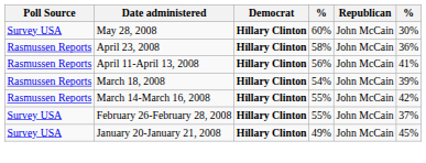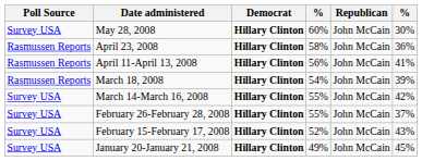 <table class="wikitable">
 <tr valign=bottom>
 <th>Poll Source</th>
 <th>Date administered</th>
 <th>Democrat</th>
 <th>%</th>
 <th>Republican</th>
 <th>%</th>
 </tr>
 <tr>
 <td><a href='#'>Survey USA</a></td>
 <td>May 28, 2008</td>
 <td><strong>Hillary Clinton</strong></td>
 <td>60%</td>
 <td>John McCain</td>
 <td>30%</td>
 </tr>
 <tr>
 <td><a href='#'>Rasmussen Reports</a></td>
 <td>April 23, 2008</td>
 <td><strong>Hillary Clinton</strong></td>
 <td>58%</td>
 <td>John McCain</td>
 <td>36%</td>
 </tr>
 <tr>
 <td><a href='#'>Rasmussen Reports</a></td>
 <td>April 11-April 13, 2008</td>
 <td><strong>Hillary Clinton</strong></td>
 <td>56%</td>
 <td>John McCain</td>
 <td>41%</td>
 </tr>
 <tr>
 <td><a href='#'>Rasmussen Reports</a></td>
 <td>March 18, 2008</td>
 <td><strong>Hillary Clinton</strong></td>
 <td>54%</td>
 <td>John McCain</td>
 <td>39%</td>
 </tr>
 <tr>
-<td><a href='#'>Rasmussen Reports</a></td>
+<td><a href='#'>Survey USA</a></td>
 <td>March 14-March 16, 2008</td>
 <td><strong>Hillary Clinton</strong></td>
 <td>55%</td>
 <td>John McCain</td>
 <td>42%</td>
 </tr>
 <tr>
 <td><a href='#'>Survey USA</a></td>
 <td>February 26-February 28, 2008</td>
 <td><strong>Hillary Clinton</strong></td>
 <td>55%</td>
 <td>John McCain</td>
 <td>37%</td>
 </tr>
 <tr>
 <td><a href='#'>Survey USA</a></td>
+<td>February 15-February 17, 2008</td>
+<td><strong>Hillary Clinton</strong></td>
+<td>52%</td>
+<td>John McCain</td>
+<td>43%</td>
+</tr>
+<tr>
+<td><a href='#'>Survey USA</a></td>
 <td>January 20-January 21, 2008</td>
 <td><strong>Hillary Clinton</strong></td>
 <td>49%</td>
 <td>John McCain</td>
 <td>45%</td>
 </tr>
 </table>
